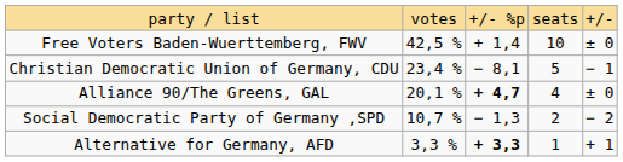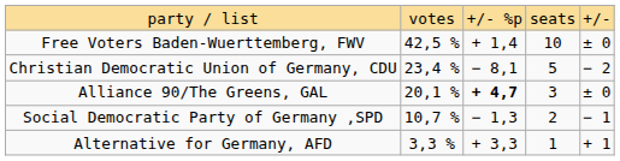 <table class="wikitable" style=text-align:center>
 <tr bgcolor=#fade99>
 <td>party / list</td>
 <td>votes</td>
 <td>+/- %p</td>
 <td>seats</td>
 <td>+/-</td>
 </tr>
 <tr>
 <td>Free Voters Baden-Wuerttemberg, FWV</td>
 <td>42,5 %</td>
 <td>+ 1,4</td>
 <td>10</td>
 <td>± 0</td>
 </tr>
 <tr>
 <td>Christian Democratic Union of Germany, CDU</td>
 <td>23,4 %</td>
 <td>− 8,1</td>
 <td>5</td>
-<td>− 1</td>
+<td>− 2</td>
 </tr>
 <tr>
 <td>Alliance 90/The Greens, GAL</td>
 <td>20,1 %</td>
 <td><strong>+ 4,7</strong></td>
-<td>4</td>
+<td>3</td>
 <td>± 0</td>
 </tr>
 <tr>
 <td>Social Democratic Party of Germany ,SPD</td>
 <td>10,7 %</td>
 <td>− 1,3</td>
 <td>2</td>
-<td>− 2</td>
+<td>− 1</td>
 </tr>
 <tr>
 <td>Alternative for Germany, AFD</td>
 <td>3,3 %</td>
-<td><strong>+ 3,3</strong></td>
+<td>+ 3,3</td>
 <td>1</td>
 <td>+ 1</td>
 </tr>
 </table>
